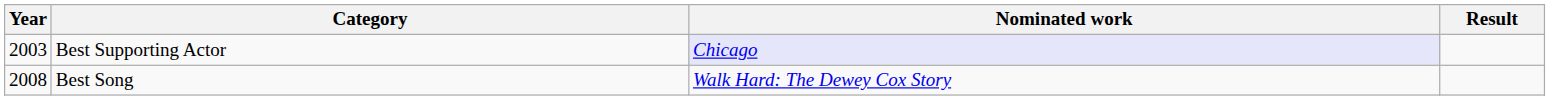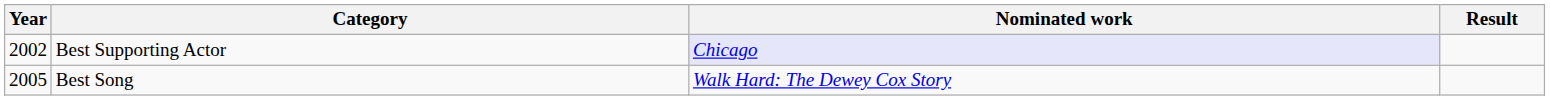 <table class="wikitable sortable">
 <tr>
 <th scope="col" style="width:1em;">Year</th>
 <th scope="col" style="width:33em;">Category</th>
 <th scope="col" style="width:39em;">Nominated work</th>
 <th scope="col" style="width:5em;">Result</th>
 </tr>
 <tr>
-<td>2003</td>
+<td>2002</td>
 <td>Best Supporting Actor</td>
 <td style="background: lavender;"><em><a href='#'>Chicago</a></em></td>
 <td></td>
 </tr>
 <tr>
-<td>2008</td>
+<td>2005</td>
 <td>Best Song</td>
 <td><em><a href='#'>Walk Hard: The Dewey Cox Story</a></em></td>
 <td></td>
 </tr>
 </table>
